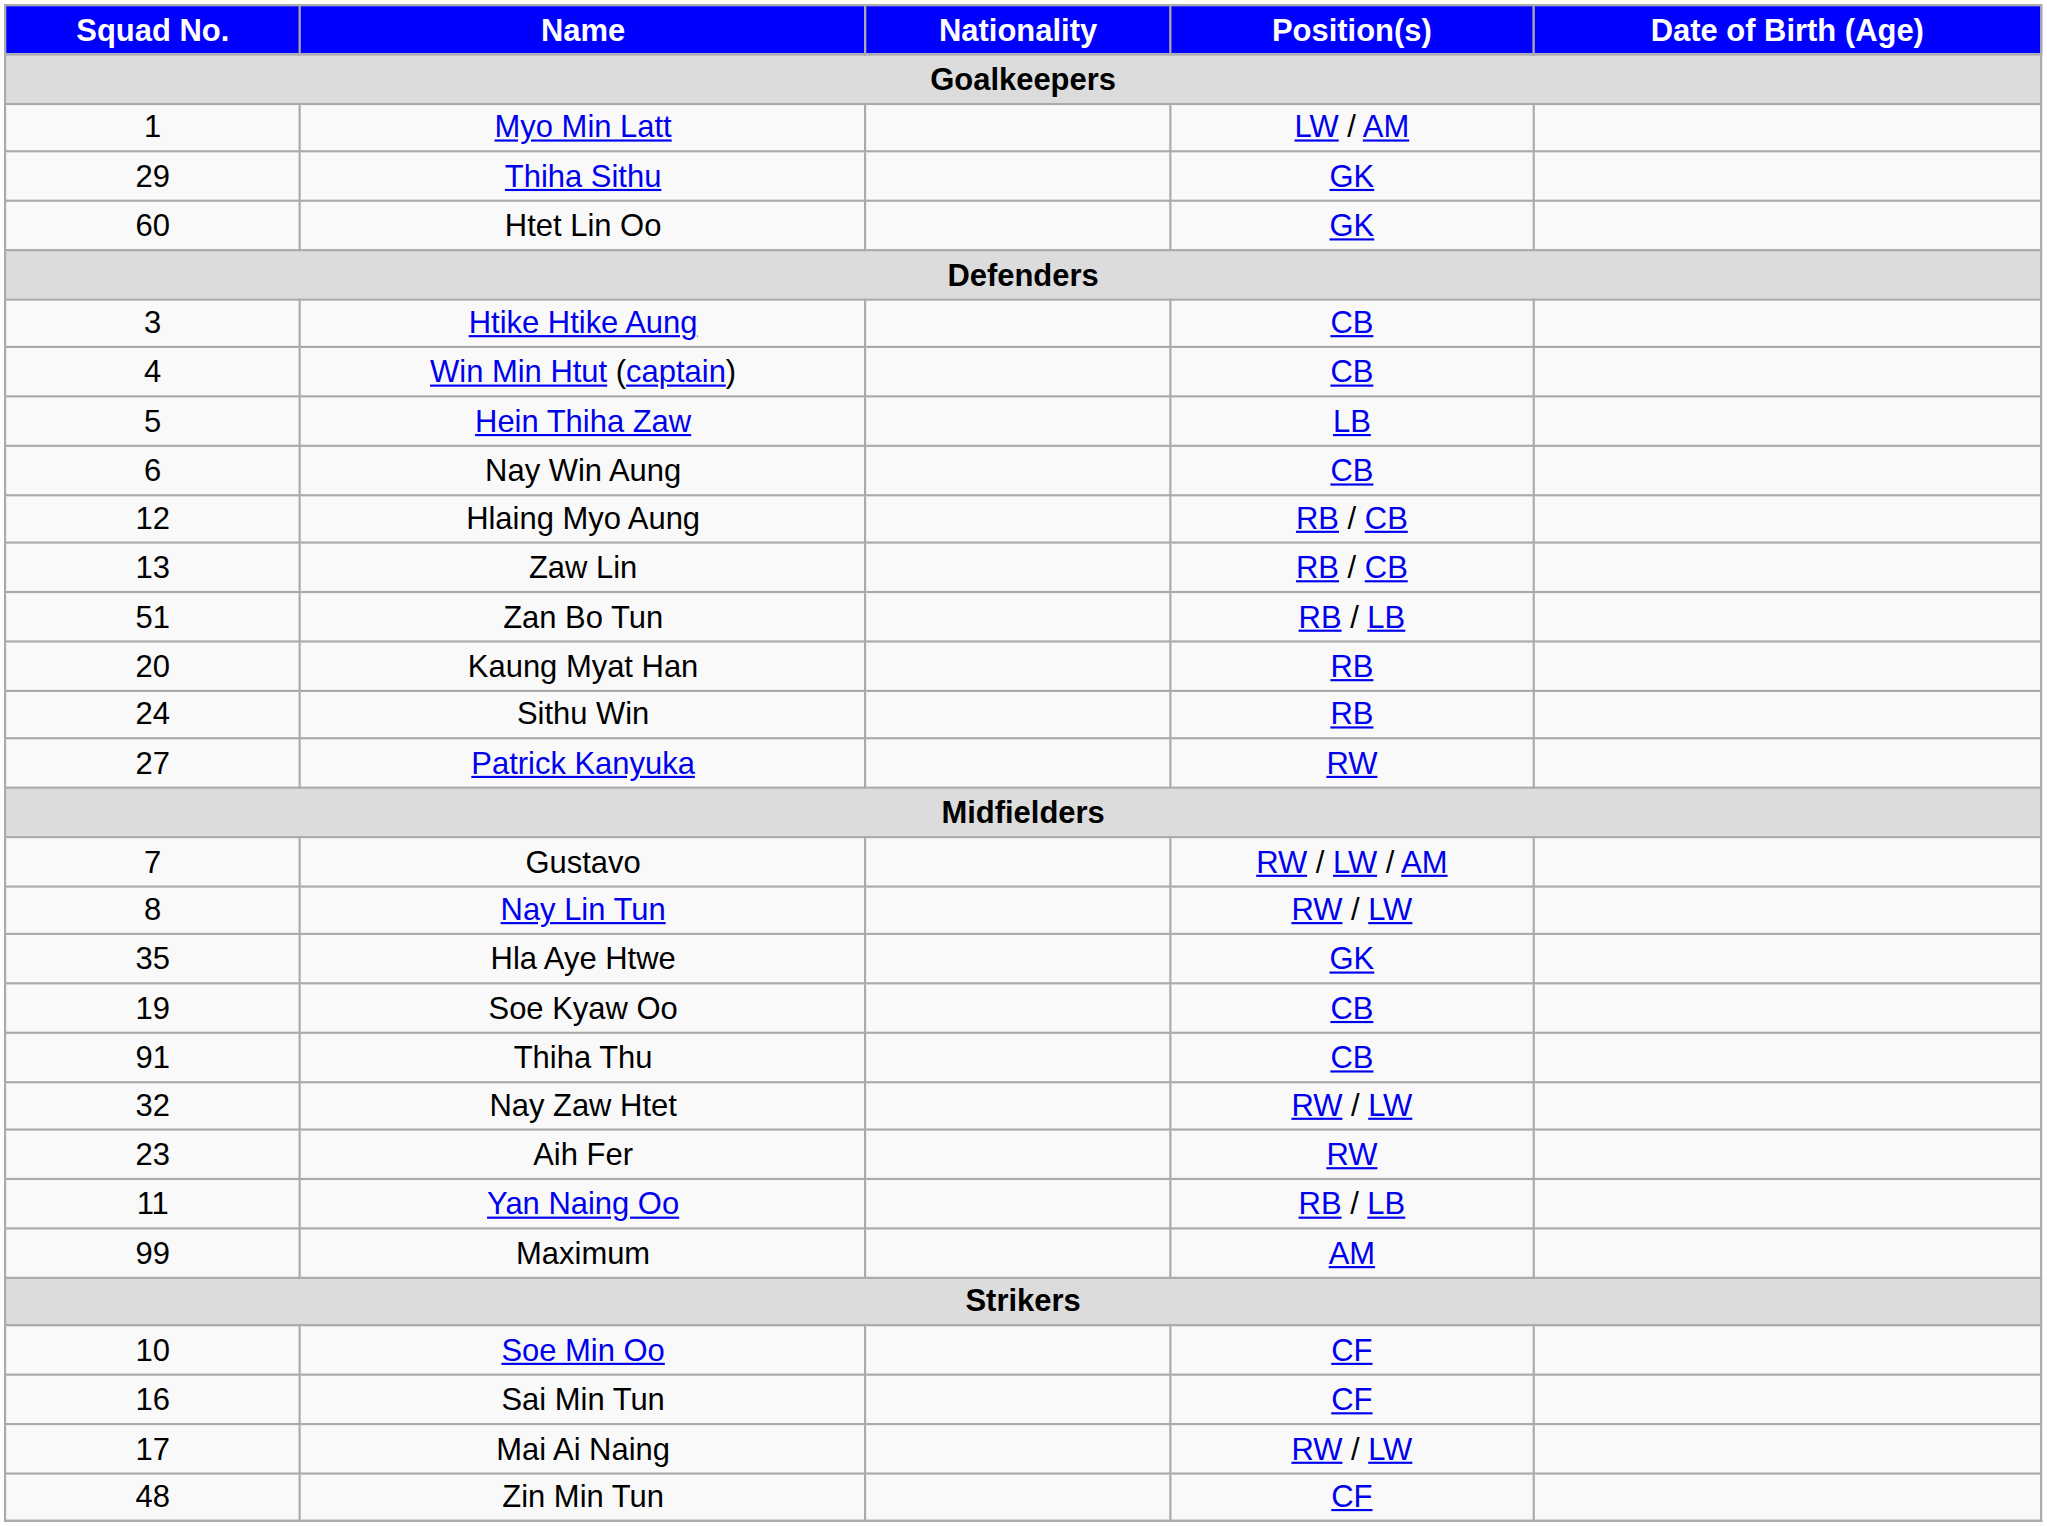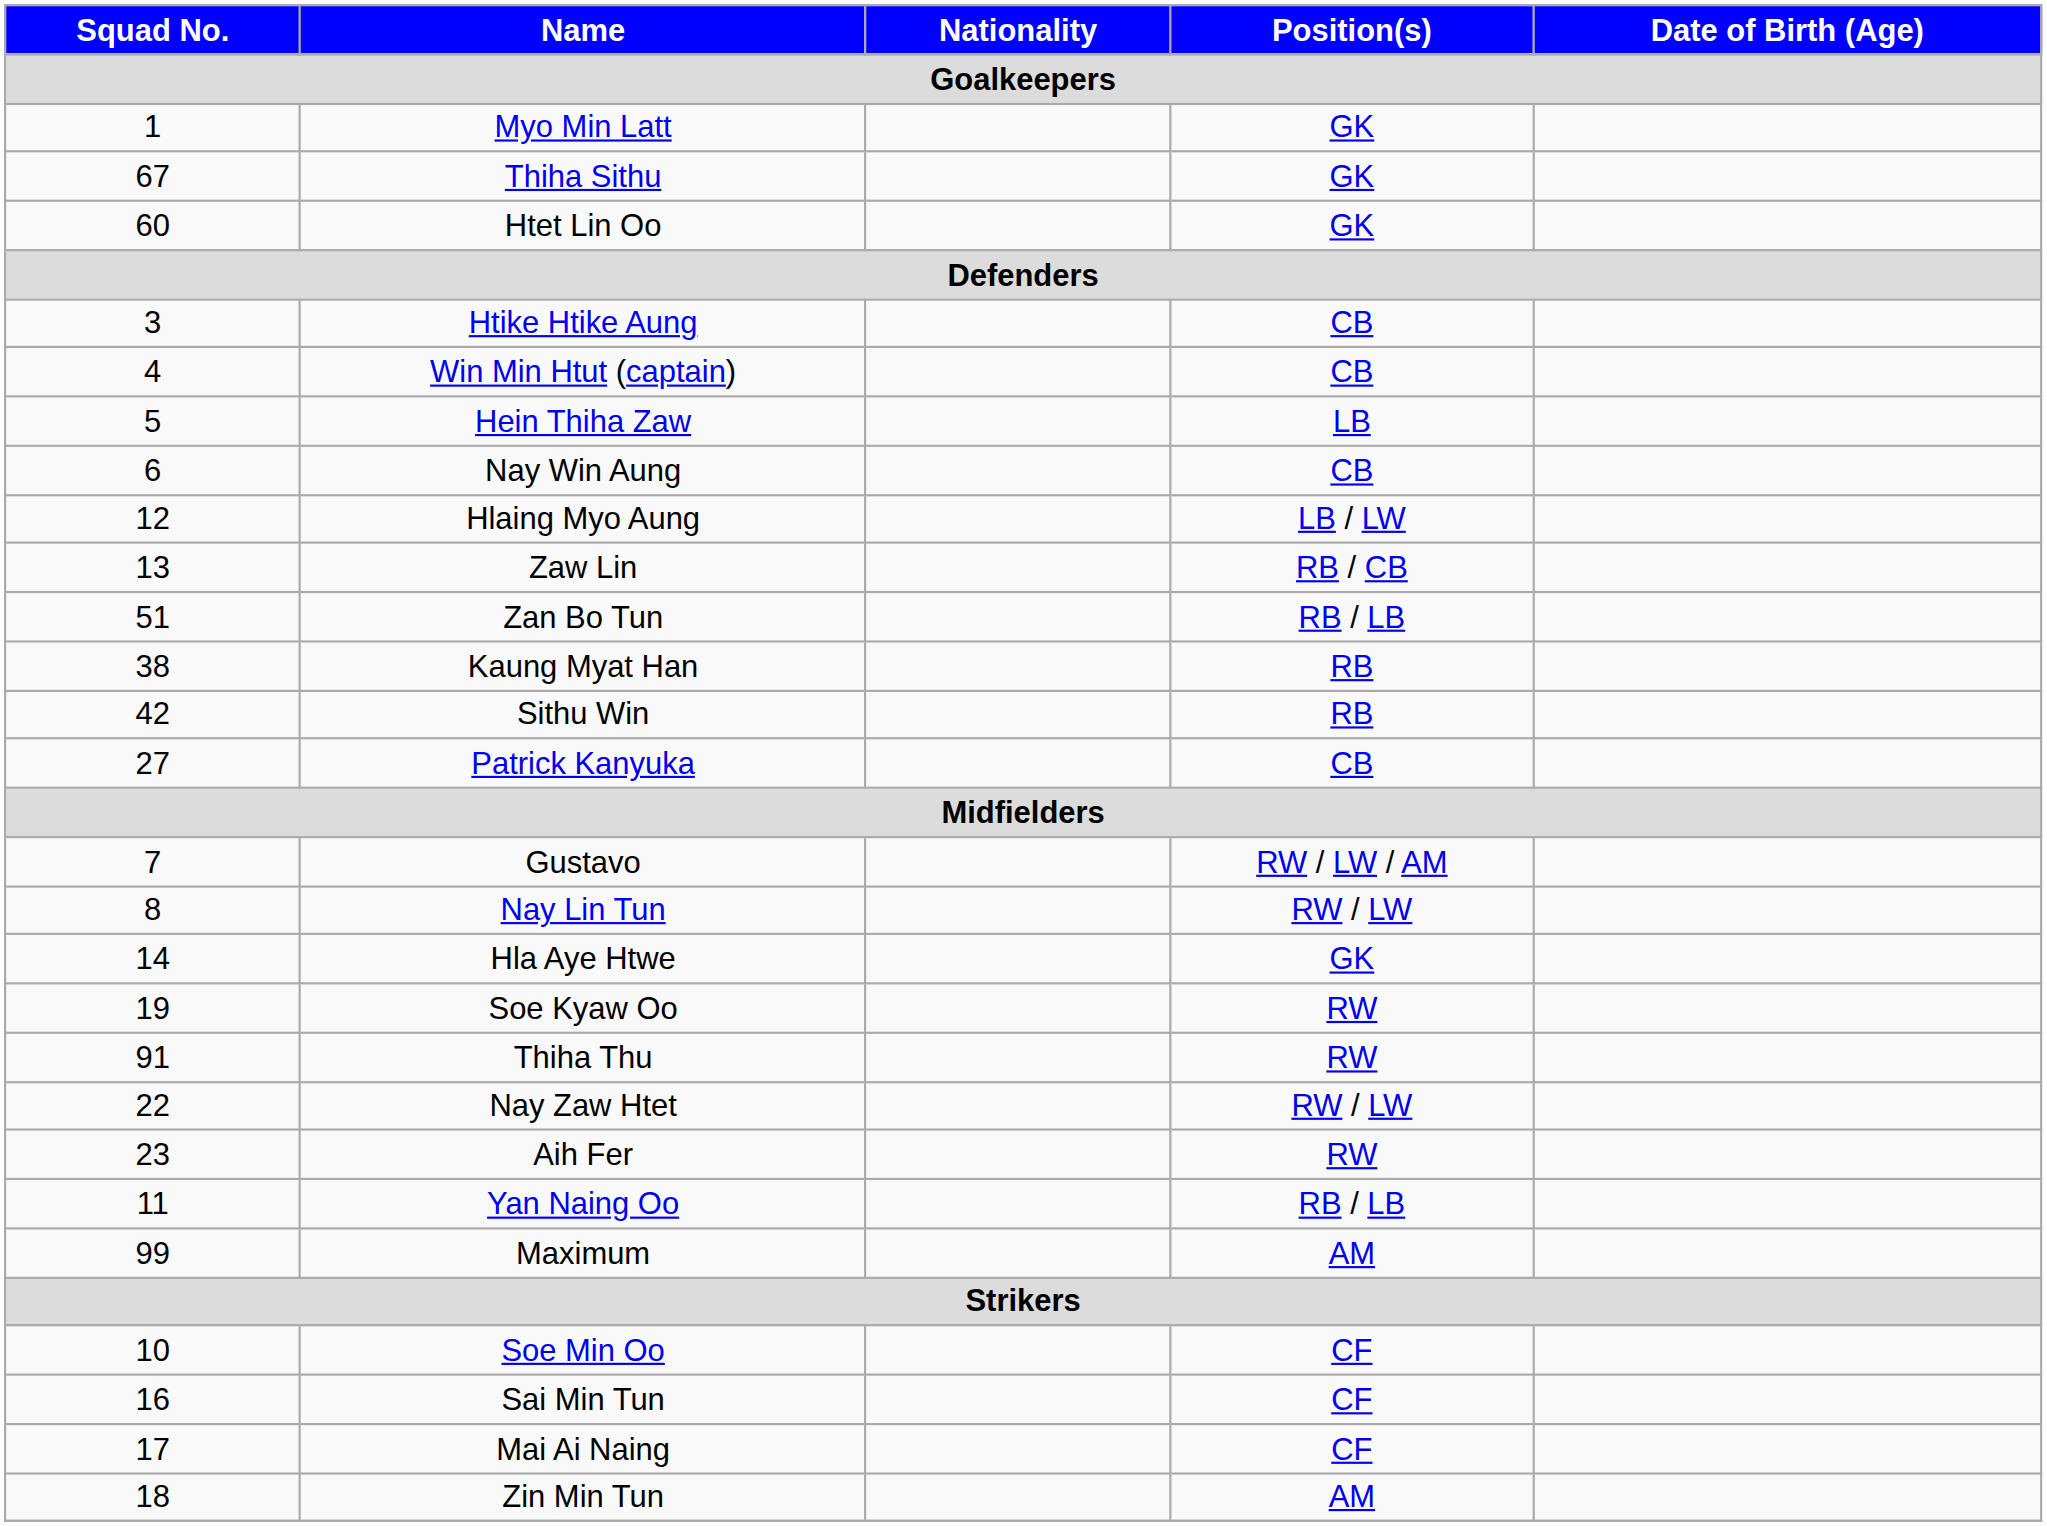 <table class="wikitable" style="text-align:center; font-size:90%; width:75%;">
 <tr>
 <th style="background:#00f; color:white; text-align:center;">Squad No.</th>
 <th style="background:#00f; color:white; text-align:center;">Name</th>
 <th style="background:#00f; color:white; text-align:center;">Nationality</th>
 <th style="background:#00f; color:white; text-align:center;">Position(s)</th>
 <th style="background:#00f; color:white; text-align:center;">Date of Birth (Age)</th>
 </tr>
 <tr>
 <th colspan="10" style="background:#dcdcdc; text-align:center;">Goalkeepers</th>
 </tr>
 <tr>
 <td>1</td>
 <td><a href='#'>Myo Min Latt</a></td>
 <td></td>
-<td><a href='#'>LW</a> / <a href='#'>AM</a></td>
+<td><a href='#'>GK</a></td>
 <td></td>
 </tr>
 <tr>
-<td>29</td>
+<td>67</td>
 <td><a href='#'>Thiha Sithu</a></td>
 <td></td>
 <td><a href='#'>GK</a></td>
 <td></td>
 </tr>
 <tr>
 <td>60</td>
 <td>Htet Lin Oo</td>
 <td></td>
 <td><a href='#'>GK</a></td>
 <td></td>
 </tr>
 <tr>
 <th colspan="10" style="background:#dcdcdc; text-align:center;">Defenders</th>
 </tr>
 <tr>
 <td>3</td>
 <td><a href='#'>Htike Htike Aung</a></td>
 <td></td>
 <td><a href='#'>CB</a></td>
 <td></td>
 </tr>
 <tr>
 <td>4</td>
 <td><a href='#'>Win Min Htut</a> (<a href='#'>captain</a>)</td>
 <td></td>
 <td><a href='#'>CB</a></td>
 <td></td>
 </tr>
 <tr>
 <td>5</td>
 <td><a href='#'>Hein Thiha Zaw</a></td>
 <td></td>
 <td><a href='#'>LB</a></td>
 <td></td>
 </tr>
 <tr>
 <td>6</td>
 <td>Nay Win Aung</td>
 <td></td>
 <td><a href='#'>CB</a></td>
 <td></td>
 </tr>
 <tr>
 <td>12</td>
 <td>Hlaing Myo Aung</td>
 <td></td>
-<td><a href='#'>RB</a> /  <a href='#'>CB</a></td>
+<td><a href='#'>LB</a> / <a href='#'>LW</a></td>
 <td></td>
 </tr>
 <tr>
 <td>13</td>
 <td>Zaw Lin</td>
 <td></td>
 <td><a href='#'>RB</a> /  <a href='#'>CB</a></td>
 <td></td>
 </tr>
 <tr>
 <td>51</td>
 <td>Zan Bo Tun</td>
 <td></td>
 <td><a href='#'>RB</a> / <a href='#'>LB</a></td>
 <td></td>
 </tr>
 <tr>
-<td>20</td>
+<td>38</td>
 <td>Kaung Myat Han</td>
 <td></td>
 <td><a href='#'>RB</a></td>
 <td></td>
 </tr>
 <tr>
-<td>24</td>
+<td>42</td>
 <td>Sithu Win</td>
 <td></td>
 <td><a href='#'>RB</a></td>
 <td></td>
 </tr>
 <tr>
 <td>27</td>
 <td><a href='#'>Patrick Kanyuka</a></td>
 <td></td>
-<td><a href='#'>RW</a></td>
+<td><a href='#'>CB</a></td>
 <td></td>
 </tr>
 <tr>
 <th colspan="10" style="background:#dcdcdc; text-align:center;">Midfielders</th>
 </tr>
 <tr>
 <td>7</td>
 <td>Gustavo</td>
 <td></td>
 <td><a href='#'>RW</a> / <a href='#'>LW</a>  / <a href='#'>AM</a></td>
 <td></td>
 </tr>
 <tr>
 <td>8</td>
 <td><a href='#'>Nay Lin Tun</a></td>
 <td></td>
 <td><a href='#'>RW</a> / <a href='#'>LW</a></td>
 <td></td>
 </tr>
 <tr>
-<td>35</td>
+<td>14</td>
 <td>Hla Aye Htwe</td>
 <td></td>
 <td><a href='#'>GK</a></td>
 <td></td>
 </tr>
 <tr>
 <td>19</td>
 <td>Soe Kyaw Oo</td>
 <td></td>
-<td><a href='#'>CB</a></td>
+<td><a href='#'>RW</a></td>
 <td></td>
 </tr>
 <tr>
 <td>91</td>
 <td>Thiha Thu</td>
 <td></td>
-<td><a href='#'>CB</a></td>
+<td><a href='#'>RW</a></td>
 <td></td>
 </tr>
 <tr>
-<td>32</td>
+<td>22</td>
 <td>Nay Zaw Htet</td>
 <td></td>
 <td><a href='#'>RW</a> / <a href='#'>LW</a></td>
 <td></td>
 </tr>
 <tr>
 <td>23</td>
 <td>Aih Fer</td>
 <td></td>
 <td><a href='#'>RW</a></td>
 <td></td>
 </tr>
 <tr>
 <td>11</td>
 <td><a href='#'>Yan Naing Oo</a></td>
 <td></td>
 <td><a href='#'>RB</a> / <a href='#'>LB</a></td>
 <td></td>
 </tr>
 <tr>
 <td>99</td>
 <td>Maximum</td>
 <td></td>
 <td><a href='#'>AM</a></td>
 <td></td>
 </tr>
 <tr>
 <th colspan="10" style="background:#dcdcdc; text-align:center;">Strikers</th>
 </tr>
 <tr>
 <td>10</td>
 <td><a href='#'>Soe Min Oo</a></td>
 <td></td>
 <td><a href='#'>CF</a></td>
 <td></td>
 </tr>
 <tr>
 <td>16</td>
 <td>Sai Min Tun</td>
 <td></td>
 <td><a href='#'>CF</a></td>
 <td></td>
 </tr>
 <tr>
 <td>17</td>
 <td>Mai Ai Naing</td>
 <td></td>
-<td><a href='#'>RW</a> / <a href='#'>LW</a></td>
+<td><a href='#'>CF</a></td>
 <td></td>
 </tr>
 <tr>
-<td>48</td>
+<td>18</td>
 <td>Zin Min Tun</td>
 <td></td>
-<td><a href='#'>CF</a></td>
+<td><a href='#'>AM</a></td>
 <td></td>
 </tr>
 <tr>
 </tr>
 </table>
